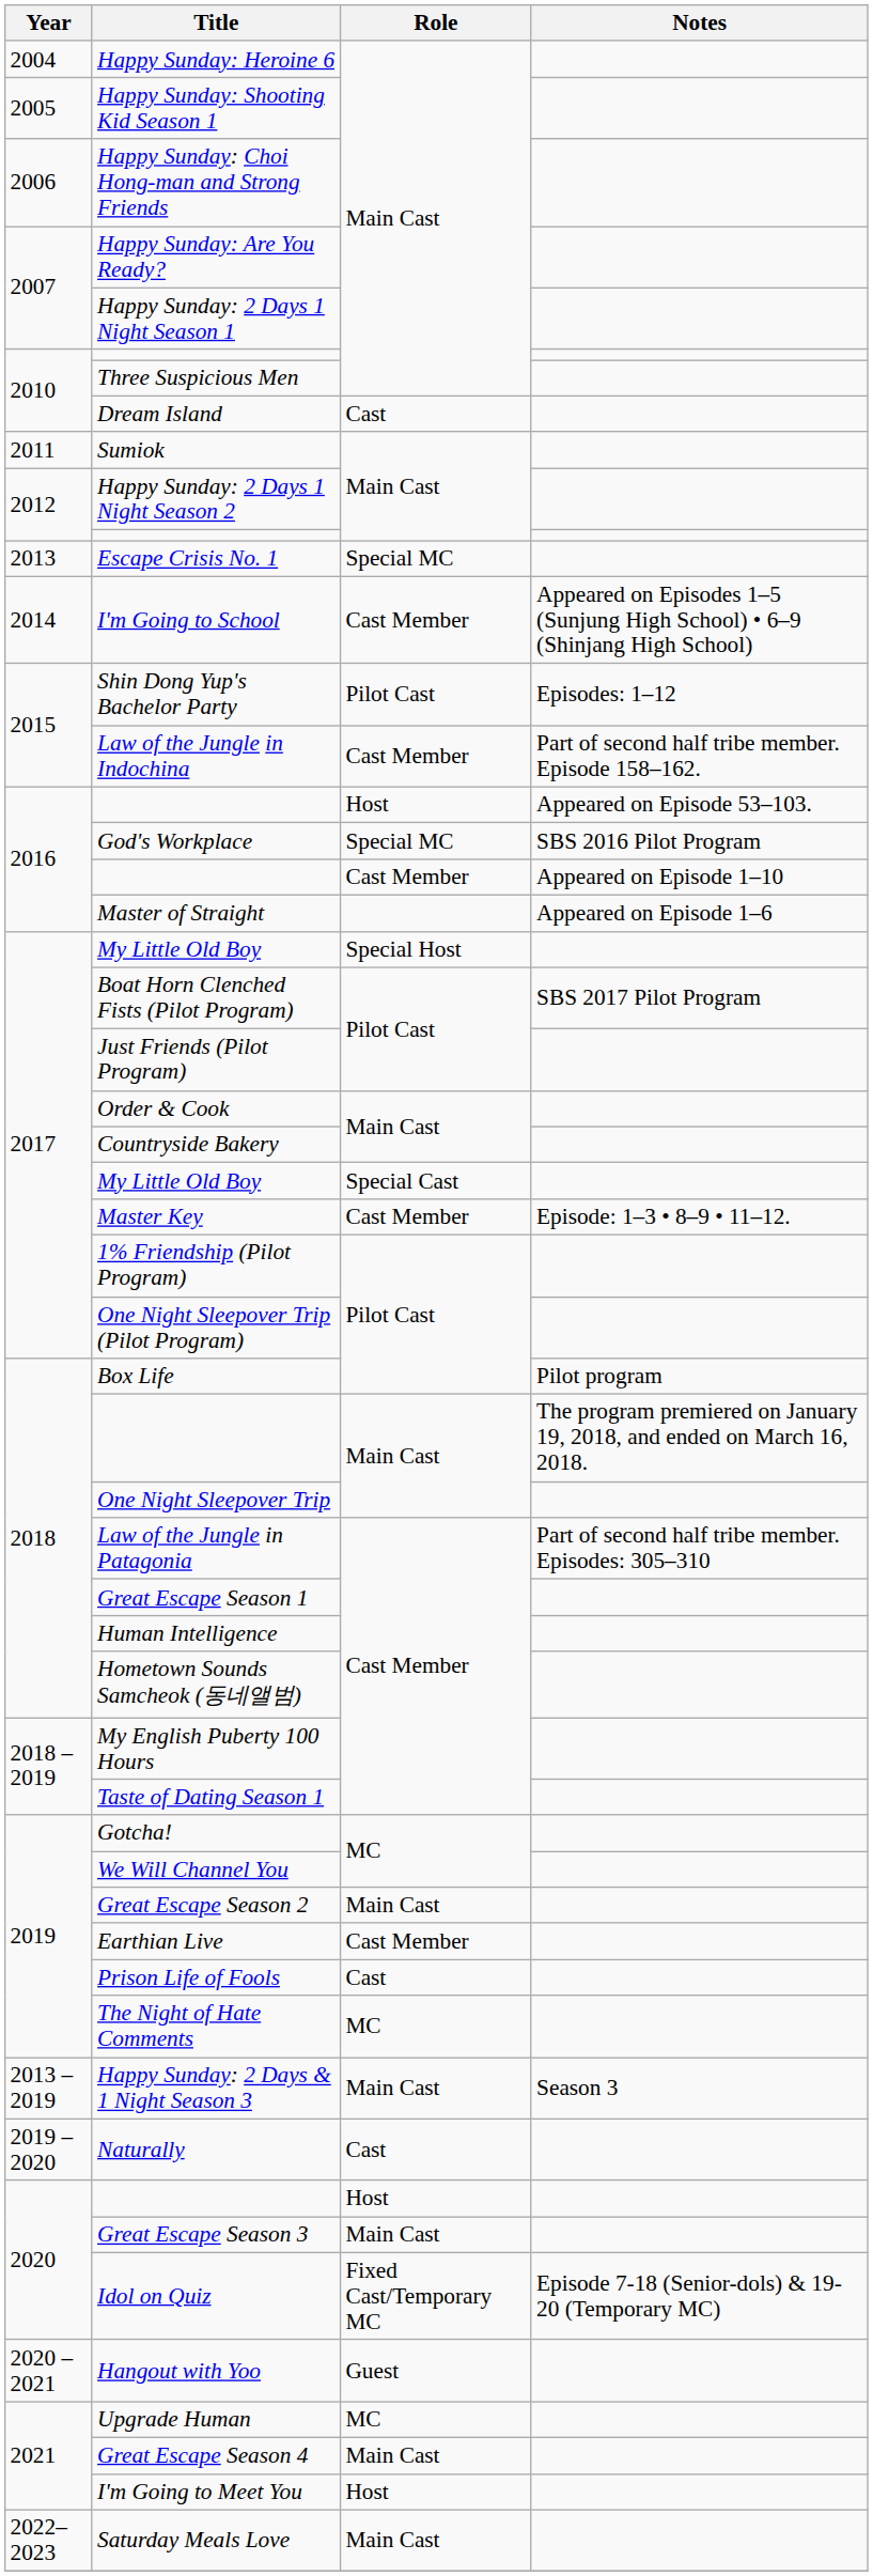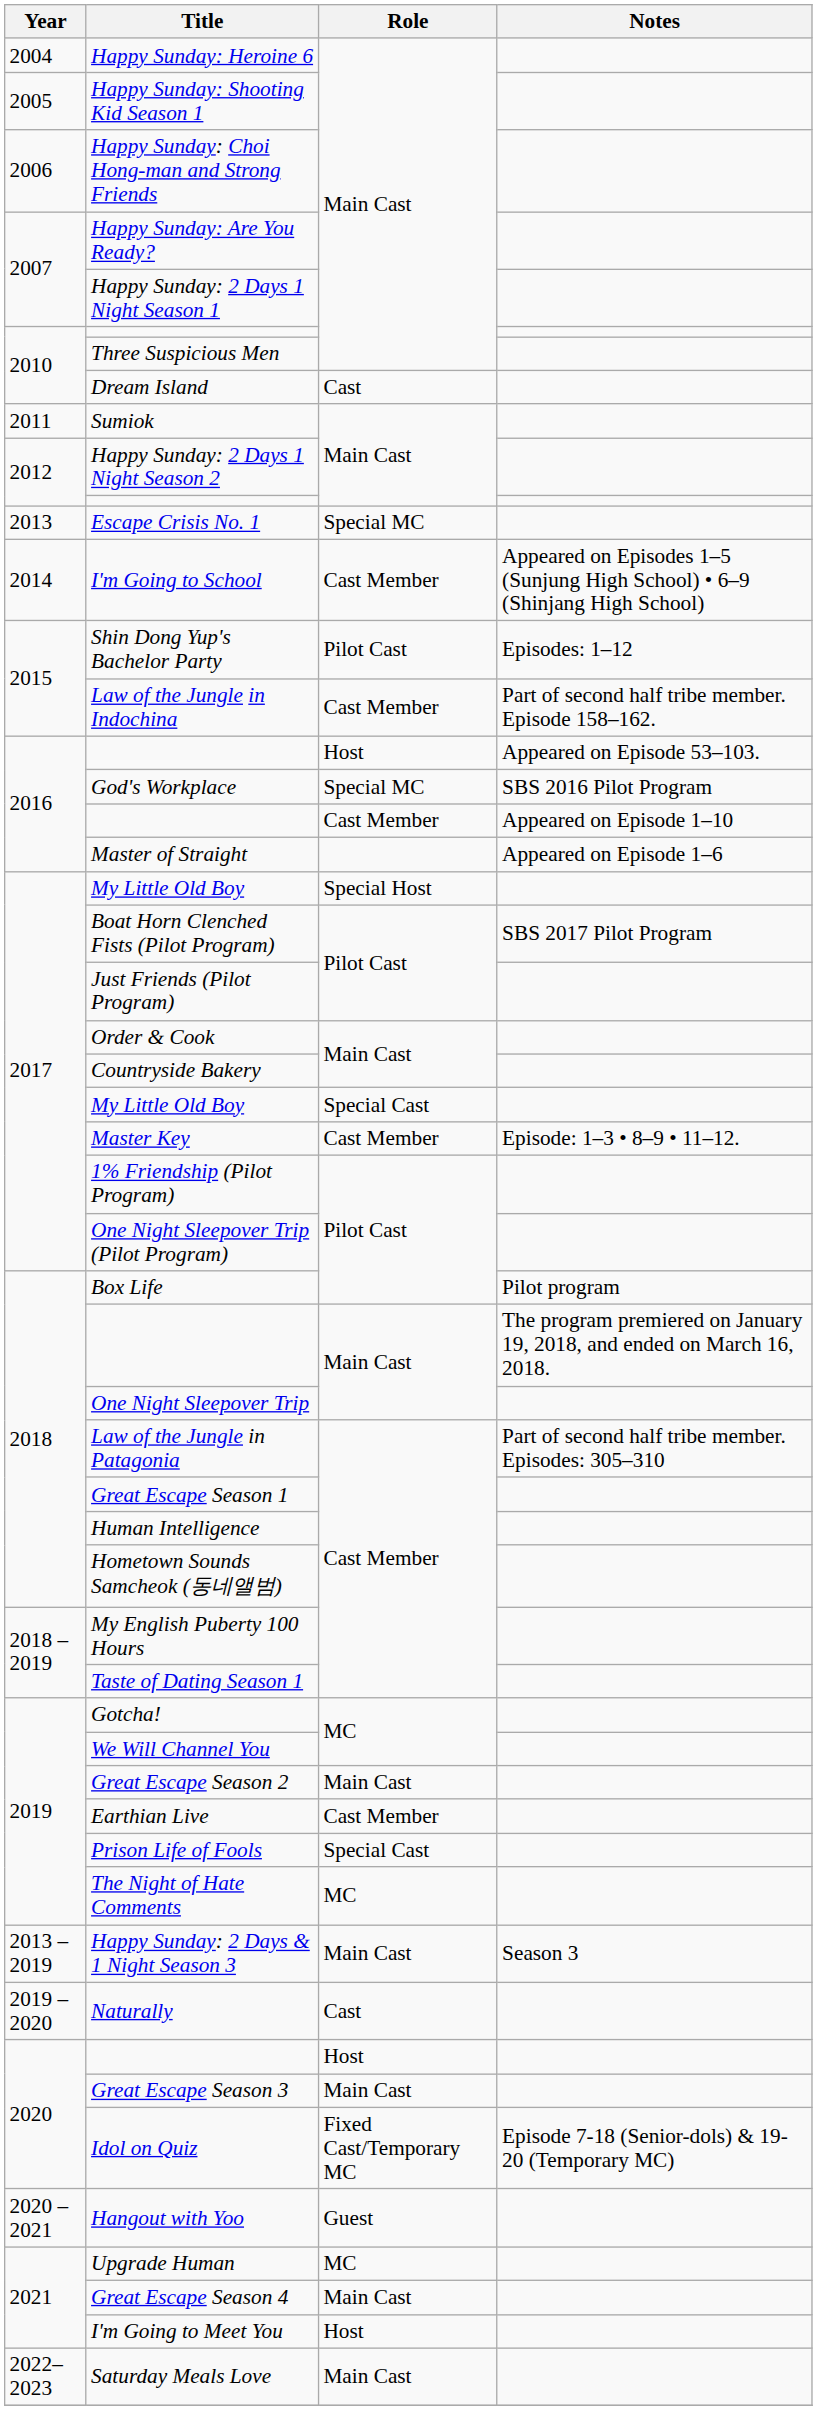 <table class="wikitable">
 <tr>
 <th>Year</th>
 <th>Title</th>
 <th>Role</th>
 <th>Notes</th>
 </tr>
 <tr>
 <td>2004</td>
 <td><a href='#'><em>Happy Sunday: Heroine 6</em></a></td>
 <td rowspan="7">Main Cast</td>
 <td></td>
 </tr>
 <tr>
 <td>2005</td>
 <td><a href='#'><em>Happy Sunday: Shooting Kid Season 1</em></a></td>
 <td></td>
 </tr>
 <tr>
 <td>2006</td>
 <td><em><a href='#'>Happy Sunday</a>: <a href='#'>Choi Hong-man and Strong Friends</a></em></td>
 <td></td>
 </tr>
 <tr>
 <td rowspan="2">2007</td>
 <td><a href='#'><em>Happy Sunday: Are You Ready?</em></a></td>
 <td></td>
 </tr>
 <tr>
 <td><em>Happy Sunday: <a href='#'>2 Days 1 Night Season 1</a></em></td>
 <td></td>
 </tr>
 <tr>
 <td rowspan="3">2010</td>
 <td><em></em></td>
 <td></td>
 </tr>
 <tr>
 <td><em>Three Suspicious Men</em></td>
 <td></td>
 </tr>
 <tr>
 <td><em>Dream Island</em></td>
 <td>Cast</td>
 <td></td>
 </tr>
 <tr>
 <td>2011</td>
 <td><em>Sumiok</em></td>
 <td rowspan="3">Main Cast</td>
 <td></td>
 </tr>
 <tr>
 <td rowspan="2">2012</td>
 <td><em>Happy Sunday: <a href='#'>2 Days 1 Night Season 2</a></em></td>
 <td></td>
 </tr>
 <tr>
 <td><em></em></td>
 <td></td>
 </tr>
 <tr>
 <td>2013</td>
 <td><a href='#'><em>Escape Crisis No. 1</em></a></td>
 <td>Special MC</td>
 <td></td>
 </tr>
 <tr>
 <td>2014</td>
 <td><a href='#'><em>I'm Going to School</em></a></td>
 <td>Cast Member</td>
 <td>Appeared on Episodes 1–5 (Sunjung High School) • 6–9 (Shinjang High School)</td>
 </tr>
 <tr>
 <td rowspan="2">2015</td>
 <td><em>Shin Dong Yup's Bachelor Party</em></td>
 <td>Pilot Cast</td>
 <td>Episodes: 1–12</td>
 </tr>
 <tr>
 <td><em><a href='#'>Law of the Jungle</a> <a href='#'>in Indochina</a></em></td>
 <td>Cast Member</td>
 <td>Part of second half tribe member. Episode 158–162.</td>
 </tr>
 <tr>
 <td rowspan="4">2016</td>
 <td><em></em></td>
 <td>Host</td>
 <td>Appeared on Episode 53–103.</td>
 </tr>
 <tr>
 <td><em>God's Workplace</em></td>
 <td>Special MC</td>
 <td>SBS 2016 Pilot Program</td>
 </tr>
 <tr>
 <td><em></em></td>
 <td>Cast Member</td>
 <td>Appeared on Episode 1–10 </td>
 </tr>
 <tr>
 <td><em>Master of Straight</em></td>
 <td></td>
 <td>Appeared on Episode 1–6 </td>
 </tr>
 <tr>
 <td rowspan="9">2017</td>
 <td><em><a href='#'>My Little Old Boy</a></em></td>
 <td>Special Host</td>
 <td></td>
 </tr>
 <tr>
 <td><em>Boat Horn Clenched Fists (Pilot Program)</em></td>
 <td rowspan="2">Pilot Cast</td>
 <td>SBS 2017 Pilot Program</td>
 </tr>
 <tr>
 <td><em>Just Friends (Pilot Program)</em></td>
 <td></td>
 </tr>
 <tr>
 <td><em>Order & Cook</em></td>
 <td rowspan="2">Main Cast</td>
 <td></td>
 </tr>
 <tr>
 <td><em>Countryside Bakery</em></td>
 <td></td>
 </tr>
 <tr>
 <td><em><a href='#'>My Little Old Boy</a></em></td>
 <td>Special Cast</td>
 <td></td>
 </tr>
 <tr>
 <td><a href='#'><em>Master Key</em></a></td>
 <td>Cast Member</td>
 <td>Episode: 1–3 • 8–9 • 11–12.</td>
 </tr>
 <tr>
 <td><em><a href='#'>1% Friendship</a> (Pilot Program)</em></td>
 <td rowspan="3">Pilot Cast</td>
 <td></td>
 </tr>
 <tr>
 <td><em><a href='#'>One Night Sleepover Trip</a> (Pilot Program)</em></td>
 <td></td>
 </tr>
 <tr>
 <td rowspan="7">2018</td>
 <td><em>Box Life</em></td>
 <td>Pilot program </td>
 </tr>
 <tr>
 <td><em></em></td>
 <td rowspan="2">Main Cast</td>
 <td>The program premiered on January 19, 2018, and ended on March 16, 2018.</td>
 </tr>
 <tr>
 <td><em><a href='#'>One Night Sleepover Trip</a></em></td>
 <td></td>
 </tr>
 <tr>
 <td><em><a href='#'>Law of the Jungle</a> in <a href='#'>Patagonia</a></em></td>
 <td rowspan="6">Cast Member</td>
 <td>Part of second half tribe member. Episodes: 305–310</td>
 </tr>
 <tr>
 <td><a href='#'><em>Great Escape</em></a> <em>Season 1</em></td>
 <td></td>
 </tr>
 <tr>
 <td><em>Human Intelligence</em></td>
 <td></td>
 </tr>
 <tr>
 <td><em>Hometown Sounds Samcheok (동네앨범)</em></td>
 <td></td>
 </tr>
 <tr>
 <td rowspan="2">2018 – 2019</td>
 <td><em>My English Puberty 100 Hours</em></td>
 <td></td>
 </tr>
 <tr>
 <td><em><a href='#'>Taste of Dating Season 1</a></em></td>
 <td></td>
 </tr>
 <tr>
 <td rowspan="6">2019</td>
 <td><em>Gotcha!</em></td>
 <td rowspan="2">MC</td>
 <td></td>
 </tr>
 <tr>
 <td><em><a href='#'>We Will Channel You</a></em></td>
 <td></td>
 </tr>
 <tr>
 <td><a href='#'><em>Great Escape</em></a> <em>Season 2</em></td>
 <td>Main Cast</td>
 <td></td>
 </tr>
 <tr>
 <td><em>Earthian Live</em></td>
 <td>Cast Member</td>
 <td></td>
 </tr>
 <tr>
 <td><em><a href='#'>Prison Life of Fools</a></em></td>
-<td>Cast</td>
+<td>Special Cast</td>
 <td></td>
 </tr>
 <tr>
 <td><em><a href='#'>The Night of Hate Comments</a></em></td>
 <td>MC</td>
 <td></td>
 </tr>
 <tr>
 <td>2013 – 2019</td>
 <td><em><a href='#'>Happy Sunday</a>: <a href='#'>2 Days & 1 Night Season 3</a></em></td>
 <td>Main Cast</td>
 <td>Season 3 </td>
 </tr>
 <tr>
 <td>2019 – 2020</td>
 <td><em><a href='#'>Naturally</a></em></td>
 <td>Cast</td>
 <td></td>
 </tr>
 <tr>
 <td rowspan="3">2020</td>
 <td><em></em></td>
 <td>Host</td>
 <td></td>
 </tr>
 <tr>
 <td><em><a href='#'>Great Escape</a> Season 3</em></td>
 <td>Main Cast</td>
 <td></td>
 </tr>
 <tr>
 <td><em><a href='#'>Idol on Quiz</a></em></td>
 <td>Fixed Cast/Temporary MC</td>
 <td>Episode 7-18 (Senior-dols) & 19-20 (Temporary MC) </td>
 </tr>
 <tr>
 <td rowspan="1">2020 – 2021</td>
 <td><em><a href='#'>Hangout with Yoo</a></em></td>
 <td>Guest</td>
 <td></td>
 </tr>
 <tr>
 <td rowspan="3">2021</td>
 <td><em>Upgrade Human</em></td>
 <td>MC</td>
 <td></td>
 </tr>
 <tr>
 <td><em><a href='#'>Great Escape</a> Season 4 </em></td>
 <td>Main Cast</td>
 <td></td>
 </tr>
 <tr>
 <td><em>I'm Going to Meet You</em></td>
 <td>Host</td>
 <td></td>
 </tr>
 <tr>
 <td>2022–2023</td>
 <td><em>Saturday Meals Love</em> </td>
 <td>Main Cast</td>
 <td></td>
 </tr>
 <tr>
 </tr>
 </table>
